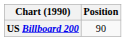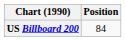 <table class = "wikitable plainrowheaders" style="text-align:center">
 <tr>
 <th scope="col">Chart (1990)</th>
 <th scope="col">Position</th>
 </tr>
 <tr>
 <th scope="row">US <em><a href='#'>Billboard 200</a></em></th>
-<td>90</td>
+<td>84</td>
 </tr>
 </table>
